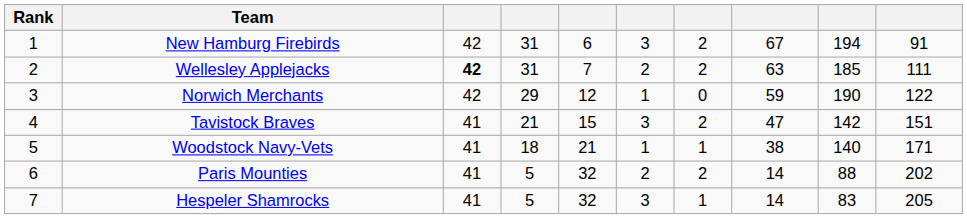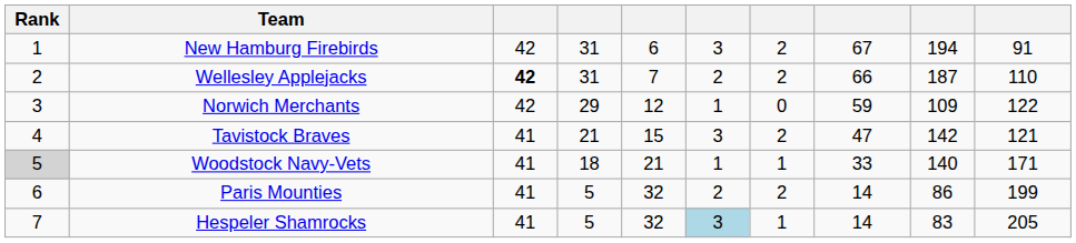 <table class="wikitable" style="text-align:center">
 <tr>
 <th bgcolor="#DDDDFF" width="5%">Rank</th>
 <th bgcolor="#DDDDFF" width="33%">Team</th>
 <th bgcolor="#DDDDFF" width="5%"></th>
 <th bgcolor="#DDDDFF" width="5%"></th>
 <th bgcolor="#DDDDFF" width="5%"></th>
 <th bgcolor="#DDDDFF" width="5%"></th>
 <th bgcolor="#DDDDFF" width="5%"></th>
 <th bgcolor="#DDDDFF" width="7.5%"></th>
 <th bgcolor="#DDDDFF" width="5%"></th>
 <th bgcolor="#DDDDFF" width="7.5%"></th>
 </tr>
 <tr>
 <td>1</td>
 <td><a href='#'>New Hamburg Firebirds</a></td>
 <td>42</td>
 <td>31</td>
 <td>6</td>
 <td>3</td>
 <td>2</td>
 <td>67</td>
 <td>194</td>
 <td>91</td>
 </tr>
 <tr>
 <td>2</td>
 <td><a href='#'>Wellesley Applejacks</a></td>
 <td><strong>42</strong></td>
 <td>31</td>
 <td>7</td>
 <td>2</td>
 <td>2</td>
-<td>63</td>
-<td>185</td>
-<td>111</td>
+<td>66</td>
+<td>187</td>
+<td>110</td>
 </tr>
 <tr>
 <td>3</td>
 <td><a href='#'>Norwich Merchants</a></td>
 <td>42</td>
 <td>29</td>
 <td>12</td>
 <td>1</td>
 <td>0</td>
 <td>59</td>
-<td>190</td>
+<td>109</td>
 <td>122</td>
 </tr>
 <tr>
 <td>4</td>
 <td><a href='#'>Tavistock Braves</a></td>
 <td>41</td>
 <td>21</td>
 <td>15</td>
 <td>3</td>
 <td>2</td>
 <td>47</td>
 <td>142</td>
-<td>151</td>
+<td>121</td>
 </tr>
 <tr>
-<td>5</td>
+<td style="background: lightgrey;">5</td>
 <td><a href='#'>Woodstock Navy-Vets</a></td>
 <td>41</td>
 <td>18</td>
 <td>21</td>
 <td>1</td>
 <td>1</td>
-<td>38</td>
+<td>33</td>
 <td>140</td>
 <td>171</td>
 </tr>
 <tr>
 <td>6</td>
 <td><a href='#'>Paris Mounties</a></td>
 <td>41</td>
 <td>5</td>
 <td>32</td>
 <td>2</td>
 <td>2</td>
 <td>14</td>
-<td>88</td>
-<td>202</td>
+<td>86</td>
+<td>199</td>
 </tr>
 <tr>
 <td>7</td>
 <td><a href='#'>Hespeler Shamrocks</a></td>
 <td>41</td>
 <td>5</td>
 <td>32</td>
-<td>3</td>
+<td style="background: lightblue;">3</td>
 <td>1</td>
 <td>14</td>
 <td>83</td>
 <td>205</td>
 </tr>
 </table>
